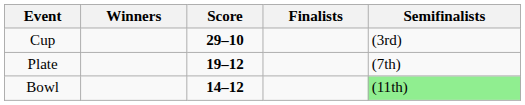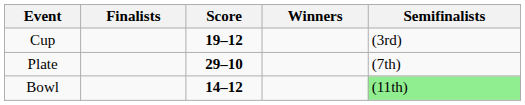 <table class="wikitable" width=550 style="text-align: center">
 <tr>
 <th>Event</th>
+<th>Finalists</th>
+<th>Score</th>
 <th>Winners</th>
-<th>Score</th>
-<th>Finalists</th>
 <th>Semifinalists</th>
 </tr>
 <tr>
 <td>Cup</td>
+<td align=left></td>
+<td><strong>19–12</strong></td>
 <td align=left><strong></strong></td>
-<td><strong>29–10</strong></td>
-<td align=left></td>
 <td align=left> (3rd)<br></td>
 </tr>
 <tr>
 <td>Plate</td>
+<td align=left></td>
+<td><strong>29–10</strong></td>
 <td align=left><strong></strong></td>
-<td><strong>19–12</strong></td>
-<td align=left></td>
 <td align=left> (7th)<br></td>
 </tr>
 <tr>
 <td>Bowl</td>
+<td align=left></td>
+<td><strong>14–12</strong></td>
 <td align=left><strong></strong></td>
-<td><strong>14–12</strong></td>
-<td align=left></td>
 <td align=left style="background: lightgreen;"> (11th)<br></td>
 </tr>
 </table>
